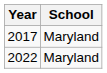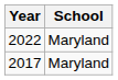 <table class="wikitable">
 <tr>
 <th>Year</th>
 <th>School</th>
 </tr>
 <tr>
+<td>2022</td>
+<td>Maryland</td>
+</tr>
+<tr>
 <td>2017</td>
 <td>Maryland</td>
 </tr>
-<tr>
-<td>2022</td>
-<td>Maryland</td>
-</tr>
 </table>
